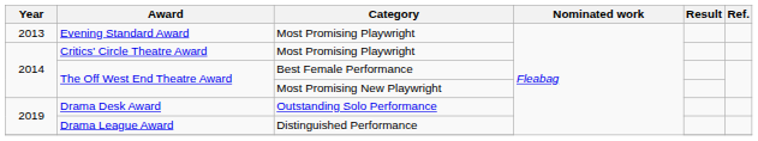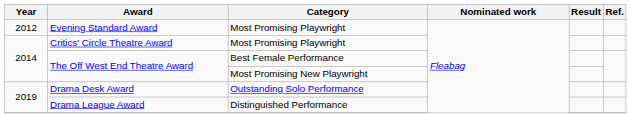 <table class=wikitable>
 <tr>
 <th scope="col" style="width:4em;">Year</th>
 <th scope="col" style="width:18em;">Award</th>
 <th scope="col" style="width:20em;">Category</th>
 <th scope="col" style="width:14em;">Nominated work</th>
 <th scope="col" style="width:2em;">Result</th>
 <th>Ref.</th>
 </tr>
 <tr>
-<td style="text-align:center;">2013</td>
+<td style="text-align:center;">2012</td>
 <td><a href='#'>Evening Standard Award</a></td>
 <td>Most Promising Playwright</td>
 <td rowspan="10"><em><a href='#'>Fleabag</a></em></td>
 <td></td>
 <td></td>
 </tr>
 <tr>
 <td style="text-align:center;", rowspan="3">2014</td>
 <td><a href='#'>Critics' Circle Theatre Award</a></td>
 <td>Most Promising Playwright</td>
 <td></td>
 <td></td>
 </tr>
 <tr>
 <td rowspan="2"><a href='#'>The Off West End Theatre Award</a></td>
 <td>Best Female Performance</td>
 <td></td>
 <td rowspan="2"></td>
 </tr>
 <tr>
 <td>Most Promising New Playwright</td>
 <td></td>
 </tr>
 <tr>
 <td style="text-align:center;", rowspan=2>2019</td>
 <td><a href='#'>Drama Desk Award</a></td>
 <td><a href='#'>Outstanding Solo Performance</a></td>
 <td></td>
 <td></td>
 </tr>
 <tr>
 <td><a href='#'>Drama League Award</a></td>
 <td>Distinguished Performance</td>
 <td></td>
 <td></td>
 </tr>
 <tr>
 </tr>
 </table>
